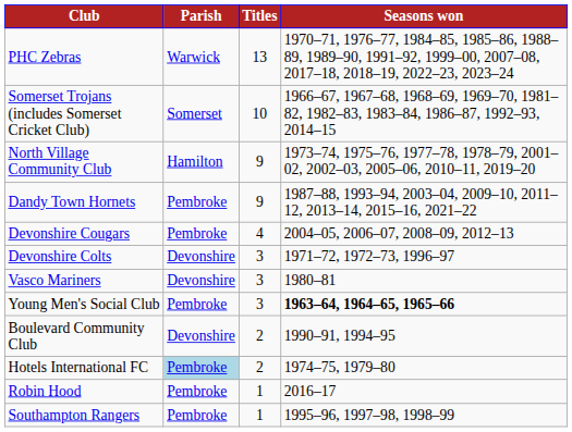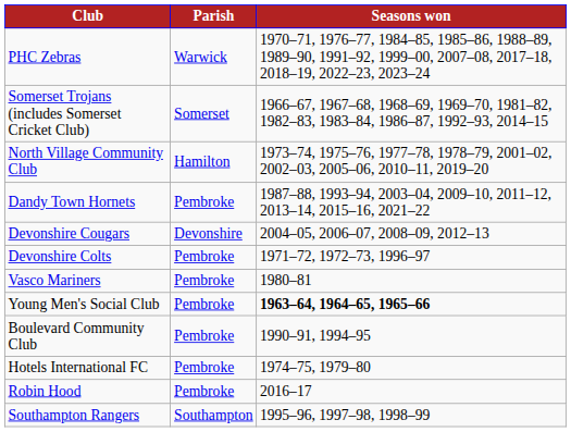 <table class="wikitable">
 <tr>
 <th style="background:firebrick; color:white; border:1px solid blue;">Club</th>
 <th style="background:firebrick; color:white; border:1px solid blue;">Parish</th>
-<th style="background:firebrick; color:white; border:1px solid blue;">Titles</th>
 <th style="background:firebrick; color:white; border:1px solid blue;">Seasons won</th>
 </tr>
 <tr>
 <td><a href='#'>PHC Zebras</a></td>
 <td><a href='#'>Warwick</a></td>
-<td align=center>13</td>
 <td>1970–71, 1976–77, 1984–85, 1985–86, 1988–89, 1989–90, 1991–92, 1999–00, 2007–08, 2017–18, 2018–19, 2022–23, 2023–24</td>
 </tr>
 <tr>
 <td><a href='#'>Somerset Trojans</a> (includes Somerset Cricket Club)</td>
 <td><a href='#'>Somerset</a></td>
-<td align=center>10</td>
 <td>1966–67, 1967–68, 1968–69, 1969–70, 1981–82, 1982–83, 1983–84, 1986–87, 1992–93, 2014–15</td>
 </tr>
 <tr>
 <td><a href='#'>North Village Community Club</a></td>
 <td><a href='#'>Hamilton</a></td>
-<td align=center>9</td>
 <td>1973–74, 1975–76, 1977–78, 1978–79, 2001–02, 2002–03, 2005–06, 2010–11, 2019–20</td>
 </tr>
 <tr>
 <td><a href='#'>Dandy Town Hornets</a></td>
 <td><a href='#'>Pembroke</a></td>
-<td align=center>9</td>
 <td>1987–88, 1993–94, 2003–04, 2009–10, 2011–12, 2013–14, 2015–16, 2021–22</td>
 </tr>
 <tr>
 <td><a href='#'>Devonshire Cougars</a></td>
-<td><a href='#'>Pembroke</a></td>
-<td align=center>4</td>
+<td><a href='#'>Devonshire</a></td>
 <td>2004–05, 2006–07, 2008–09, 2012–13</td>
 </tr>
 <tr>
 <td><a href='#'>Devonshire Colts</a></td>
-<td><a href='#'>Devonshire</a></td>
-<td align=center>3</td>
+<td><a href='#'>Pembroke</a></td>
 <td>1971–72, 1972–73, 1996–97</td>
 </tr>
 <tr>
 <td><a href='#'>Vasco Mariners</a></td>
-<td><a href='#'>Devonshire</a></td>
-<td align=center>3</td>
+<td><a href='#'>Pembroke</a></td>
 <td>1980–81</td>
 </tr>
 <tr>
 <td>Young Men's Social Club</td>
 <td><a href='#'>Pembroke</a></td>
-<td align=center>3</td>
 <td><strong>1963–64, 1964–65, 1965–66</strong></td>
 </tr>
 <tr>
 <td>Boulevard Community Club</td>
-<td><a href='#'>Devonshire</a></td>
-<td align=center>2</td>
+<td><a href='#'>Pembroke</a></td>
 <td>1990–91, 1994–95</td>
 </tr>
 <tr>
 <td>Hotels International FC</td>
-<td style="background: lightblue;"><a href='#'>Pembroke</a></td>
-<td align=center>2</td>
+<td><a href='#'>Pembroke</a></td>
 <td>1974–75, 1979–80</td>
 </tr>
 <tr>
 <td><a href='#'>Robin Hood</a></td>
 <td><a href='#'>Pembroke</a></td>
-<td align=center>1</td>
 <td>2016–17</td>
 </tr>
 <tr>
 <td><a href='#'>Southampton Rangers</a></td>
-<td><a href='#'>Pembroke</a></td>
-<td align=center>1</td>
+<td><a href='#'>Southampton</a></td>
 <td>1995–96, 1997–98, 1998–99</td>
 </tr>
 </table>
